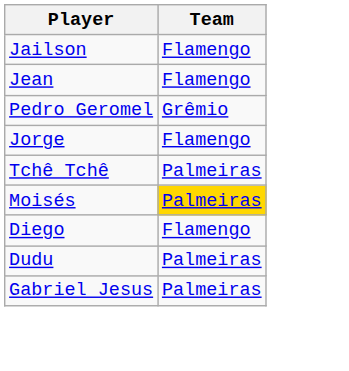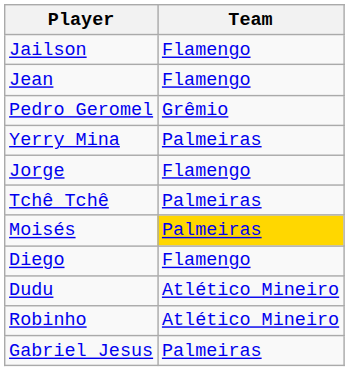 <table class="wikitable">
 <tr>
 <th>Player</th>
 <th>Team</th>
 </tr>
 <tr>
 <td> <a href='#'>Jailson</a></td>
 <td> <a href='#'>Flamengo</a></td>
 </tr>
 <tr>
 <td> <a href='#'>Jean</a></td>
 <td> <a href='#'>Flamengo</a></td>
 </tr>
 <tr>
 <td> <a href='#'>Pedro Geromel</a></td>
 <td> <a href='#'>Grêmio</a></td>
+</tr>
+<tr>
+<td> <a href='#'>Yerry Mina</a></td>
+<td> <a href='#'>Palmeiras</a></td>
 </tr>
 <tr>
 <td> <a href='#'>Jorge</a></td>
 <td> <a href='#'>Flamengo</a></td>
 </tr>
 <tr>
 <td> <a href='#'>Tchê Tchê</a></td>
 <td> <a href='#'>Palmeiras</a></td>
 </tr>
 <tr>
 <td> <a href='#'>Moisés</a></td>
 <td style="background: gold;"> <a href='#'>Palmeiras</a></td>
 </tr>
 <tr>
 <td> <a href='#'>Diego</a></td>
 <td> <a href='#'>Flamengo</a></td>
 </tr>
 <tr>
 <td> <a href='#'>Dudu</a></td>
-<td> <a href='#'>Palmeiras</a></td>
+<td> <a href='#'>Atlético Mineiro</a></td>
+</tr>
+<tr>
+<td> <a href='#'>Robinho</a></td>
+<td> <a href='#'>Atlético Mineiro</a></td>
 </tr>
 <tr>
 <td> <a href='#'>Gabriel Jesus</a></td>
 <td> <a href='#'>Palmeiras</a></td>
 </tr>
 </table>
